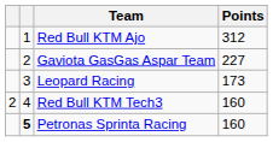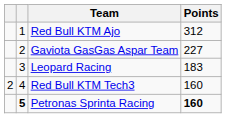 <table class="wikitable" style="font-size: 85%;">
 <tr>
 <th></th>
 <th></th>
 <th>Team</th>
 <th>Points</th>
 </tr>
 <tr>
 <td></td>
 <td align=center>1</td>
 <td> <a href='#'>Red Bull KTM Ajo</a></td>
 <td align=left>312</td>
 </tr>
 <tr>
 <td></td>
 <td align=center>2</td>
 <td> <a href='#'>Gaviota GasGas Aspar Team</a></td>
 <td align=left>227</td>
 </tr>
 <tr>
 <td></td>
 <td align=center>3</td>
 <td> <a href='#'>Leopard Racing</a></td>
-<td align=left>173</td>
+<td align=left>183</td>
 </tr>
 <tr>
 <td> 2</td>
 <td align=center>4</td>
 <td> <a href='#'>Red Bull KTM Tech3</a></td>
 <td align=left>160</td>
 </tr>
 <tr>
 <td></td>
 <td align=center><strong>5</strong></td>
 <td> <a href='#'>Petronas Sprinta Racing</a></td>
-<td align=left>160</td>
+<td align=left><strong>160</strong></td>
 </tr>
 </table>
